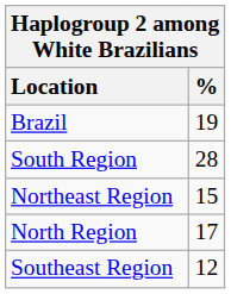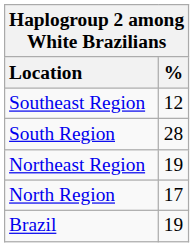 <table class="wikitable floatright">
 <tr>
 <th colspan=2>Haplogroup 2 among<br>White Brazilians</th>
 </tr>
 <tr>
 <th scope=row style="text-align:left;">Location</th>
 <th style="text-align:center;">%</th>
 </tr>
 <tr>
-<td><a href='#'>Brazil</a></td>
-<td style="text-align:center;">19</td>
+<td><a href='#'>Southeast Region</a></td>
+<td style="text-align:center;">12</td>
 </tr>
 <tr>
 <td><a href='#'>South Region</a></td>
 <td style="text-align:center;">28</td>
 </tr>
 <tr>
 <td><a href='#'>Northeast Region</a></td>
-<td style="text-align:center;">15</td>
+<td style="text-align:center;">19</td>
 </tr>
 <tr>
 <td><a href='#'>North Region</a></td>
 <td style="text-align:center;">17</td>
 </tr>
 <tr>
-<td><a href='#'>Southeast Region</a></td>
-<td style="text-align:center;">12</td>
+<td><a href='#'>Brazil</a></td>
+<td style="text-align:center;">19</td>
 </tr>
 </table>
